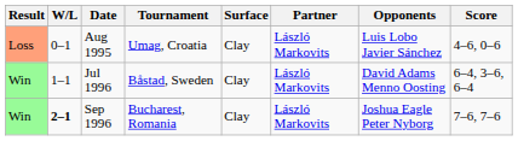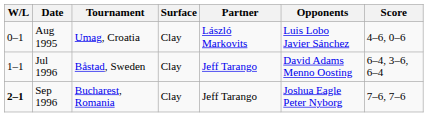 <table class="sortable wikitable">
 <tr>
-<th style="width:40px">Result</th>
 <th style="width:35px" class="unsortable">W/L</th>
 <th style="width:60px">Date</th>
 <th style="width:135px">Tournament</th>
 <th style="width:50px">Surface</th>
 <th style="width:135px">Partner</th>
 <th style="width:135px">Opponents</th>
 <th style="width:100px" class="unsortable">Score</th>
 </tr>
 <tr>
-<td style="background:#ffa07a;">Loss</td>
 <td>0–1</td>
 <td>Aug 1995</td>
 <td><a href='#'>Umag</a>, Croatia</td>
 <td>Clay</td>
 <td> <a href='#'>László Markovits</a></td>
 <td> <a href='#'>Luis Lobo</a> <br>  <a href='#'>Javier Sánchez</a></td>
 <td>4–6, 0–6</td>
 </tr>
 <tr>
-<td style="background:#98fb98;">Win</td>
 <td>1–1</td>
 <td>Jul 1996</td>
 <td><a href='#'>Båstad</a>, Sweden</td>
 <td>Clay</td>
-<td> <a href='#'>László Markovits</a></td>
+<td> <a href='#'>Jeff Tarango</a></td>
 <td> <a href='#'>David Adams</a> <br>  <a href='#'>Menno Oosting</a></td>
 <td>6–4, 3–6, 6–4</td>
 </tr>
 <tr>
-<td style="background:#98fb98;">Win</td>
 <td><strong>2–1</strong></td>
 <td>Sep 1996</td>
 <td><a href='#'>Bucharest</a>, <a href='#'>Romania</a></td>
 <td>Clay</td>
-<td> <a href='#'>László Markovits</a></td>
+<td> Jeff Tarango</td>
 <td> <a href='#'>Joshua Eagle</a> <br>  <a href='#'>Peter Nyborg</a></td>
 <td>7–6, 7–6</td>
 </tr>
 </table>
